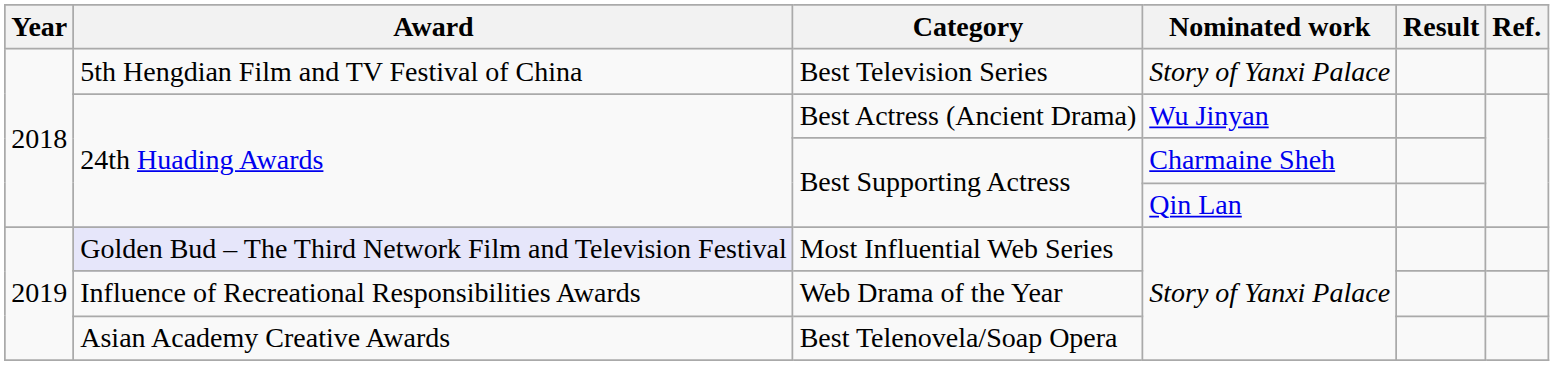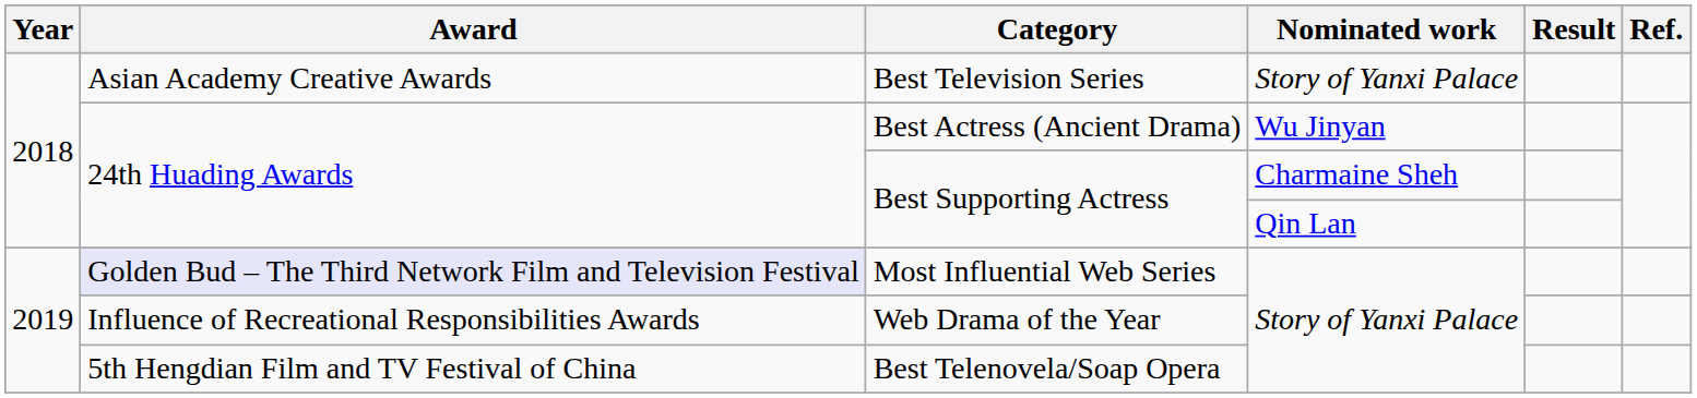 <table class="wikitable">
 <tr>
 <th>Year</th>
 <th>Award</th>
 <th>Category</th>
 <th>Nominated work</th>
 <th>Result</th>
 <th>Ref.</th>
 </tr>
 <tr>
 <td rowspan=4>2018</td>
-<td>5th Hengdian Film and TV Festival of China</td>
+<td>Asian Academy Creative Awards</td>
 <td>Best Television Series</td>
 <td><em>Story of Yanxi Palace</em></td>
 <td></td>
 <td></td>
 </tr>
 <tr>
 <td rowspan=3>24th <a href='#'>Huading Awards</a></td>
 <td>Best Actress (Ancient Drama)</td>
 <td><a href='#'>Wu Jinyan</a></td>
 <td></td>
 <td rowspan=3></td>
 </tr>
 <tr>
 <td rowspan="2">Best Supporting Actress</td>
 <td><a href='#'>Charmaine Sheh</a></td>
 <td></td>
 </tr>
 <tr>
 <td><a href='#'>Qin Lan</a></td>
 <td></td>
 </tr>
 <tr>
 <td rowspan=3>2019</td>
 <td style="background: lavender;">Golden Bud – The Third Network Film and Television Festival</td>
 <td>Most Influential Web Series</td>
 <td rowspan=3><em>Story of Yanxi Palace</em></td>
 <td></td>
 <td></td>
 </tr>
 <tr>
 <td>Influence of Recreational Responsibilities Awards</td>
 <td>Web Drama of the Year</td>
 <td></td>
 <td></td>
 </tr>
 <tr>
-<td>Asian Academy Creative Awards</td>
+<td>5th Hengdian Film and TV Festival of China</td>
 <td>Best Telenovela/Soap Opera</td>
 <td></td>
 <td></td>
 </tr>
 </table>
